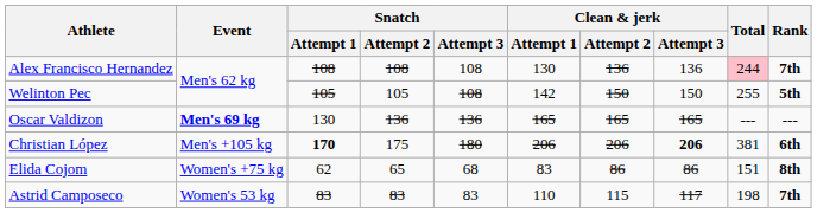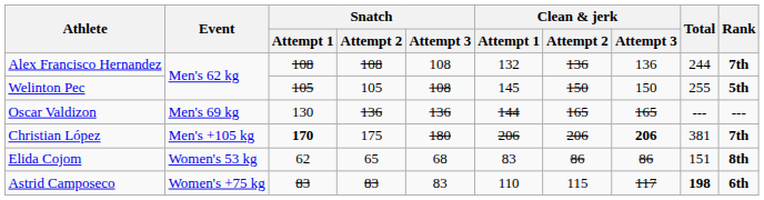 <table class="wikitable" border="1" style="font-size:90%;">
 <tr>
 <th rowspan=2>Athlete</th>
 <th rowspan=2>Event</th>
 <th colspan=3>Snatch</th>
 <th colspan=3>Clean & jerk</th>
 <th rowspan=2>Total</th>
 <th rowspan=2>Rank</th>
 </tr>
 <tr>
 <th>Attempt 1</th>
 <th>Attempt 2</th>
 <th>Attempt 3</th>
 <th>Attempt 1</th>
 <th>Attempt 2</th>
 <th>Attempt 3</th>
 </tr>
 <tr>
 <td><a href='#'>Alex Francisco Hernandez</a></td>
 <td rowspan=2><a href='#'>Men's 62 kg</a></td>
 <td align=center><del>108</del></td>
 <td align=center><del>108</del></td>
 <td align=center>108</td>
-<td align=center>130</td>
+<td align=center>132</td>
 <td align=center><del>136</del></td>
 <td align=center>136</td>
-<td align=center style="background: pink;">244</td>
+<td align=center>244</td>
 <td align=center><strong>7th</strong></td>
 </tr>
 <tr>
 <td><a href='#'>Welinton Pec</a></td>
 <td align=center><del>105</del></td>
 <td align=center>105</td>
 <td align=center><del>108</del></td>
-<td align=center>142</td>
+<td align=center>145</td>
 <td align=center><del>150</del></td>
 <td align=center>150</td>
 <td align=center>255</td>
 <td align=center><strong>5th</strong></td>
 </tr>
 <tr>
 <td><a href='#'>Oscar Valdizon</a></td>
-<td><strong><a href='#'>Men's 69 kg</a></strong></td>
+<td><a href='#'>Men's 69 kg</a></td>
 <td align=center>130</td>
 <td align=center><del>136</del></td>
 <td align=center><del>136</del></td>
-<td align=center><del>165</del></td>
+<td align=center><del>144</del></td>
 <td align=center><del>165</del></td>
 <td align=center><del>165</del></td>
 <td align=center>---</td>
 <td align=center>---</td>
 </tr>
 <tr>
 <td><a href='#'>Christian López</a></td>
 <td><a href='#'>Men's +105 kg</a></td>
 <td align=center><strong>170</strong></td>
 <td align=center>175</td>
 <td align=center><del>180</del></td>
 <td align=center><del>206</del></td>
 <td align=center><del>206</del></td>
 <td align=center><strong>206</strong></td>
 <td align=center>381</td>
-<td align=center><strong>6th</strong></td>
+<td align=center><strong>7th</strong></td>
 </tr>
 <tr>
 <td><a href='#'>Elida Cojom</a></td>
-<td><a href='#'>Women's +75 kg</a></td>
+<td><a href='#'>Women's 53 kg</a></td>
 <td align=center>62</td>
 <td align=center>65</td>
 <td align=center>68</td>
 <td align=center>83</td>
 <td align=center><del>86</del></td>
 <td align=center><del>86</del></td>
 <td align=center>151</td>
 <td align=center><strong>8th</strong></td>
 </tr>
 <tr>
 <td><a href='#'>Astrid Camposeco</a></td>
-<td><a href='#'>Women's 53 kg</a></td>
+<td><a href='#'>Women's +75 kg</a></td>
 <td align=center><del>83</del></td>
 <td align=center><del>83</del></td>
 <td align=center>83</td>
 <td align=center>110</td>
 <td align=center>115</td>
 <td align=center><del>117</del></td>
-<td align=center>198</td>
-<td align=center><strong>7th</strong></td>
+<td align=center><strong>198</strong></td>
+<td align=center><strong>6th</strong></td>
 </tr>
 </table>
